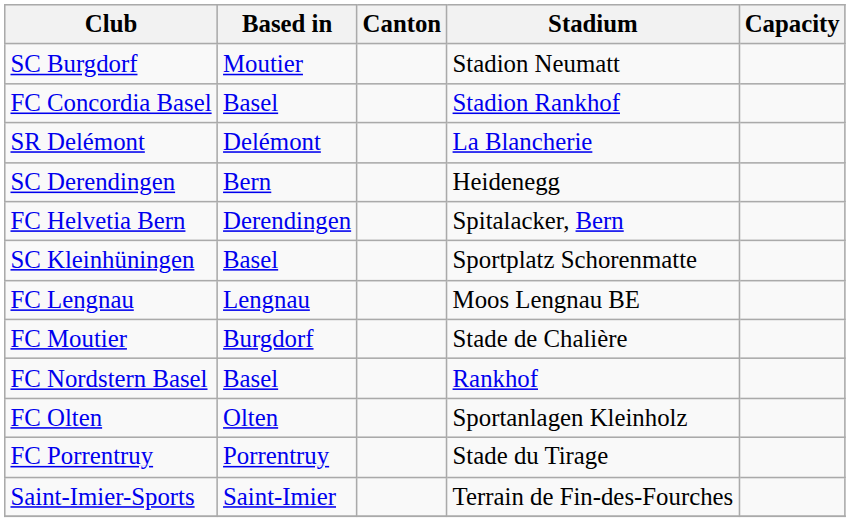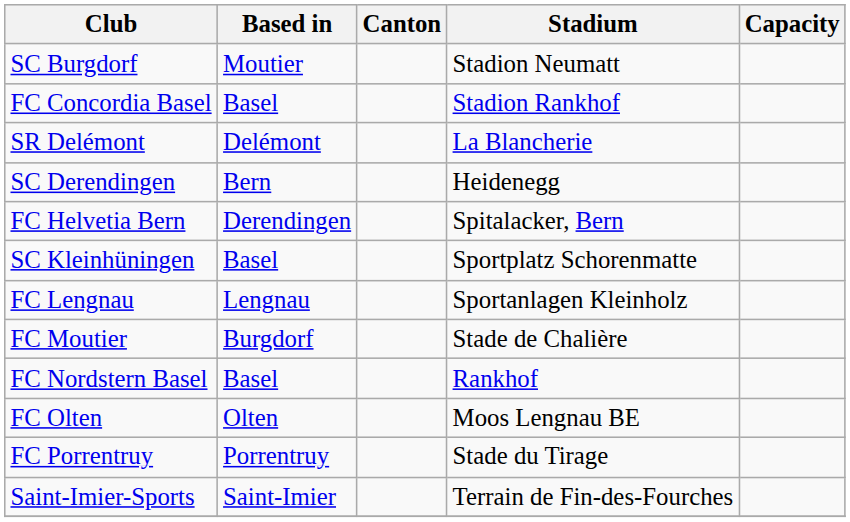 <table class="wikitable">
 <tr>
 <th>Club</th>
 <th>Based in</th>
 <th>Canton</th>
 <th>Stadium</th>
 <th>Capacity</th>
 </tr>
 <tr>
 <td><a href='#'>SC Burgdorf</a></td>
 <td><a href='#'>Moutier</a></td>
 <td></td>
 <td>Stadion Neumatt</td>
 <td></td>
 </tr>
 <tr>
 <td><a href='#'>FC Concordia Basel</a></td>
 <td><a href='#'>Basel</a></td>
 <td></td>
 <td><a href='#'>Stadion Rankhof</a></td>
 <td></td>
 </tr>
 <tr>
 <td><a href='#'>SR Delémont</a></td>
 <td><a href='#'>Delémont</a></td>
 <td></td>
 <td><a href='#'>La Blancherie</a></td>
 <td></td>
 </tr>
 <tr>
 <td><a href='#'>SC Derendingen</a></td>
 <td><a href='#'>Bern</a></td>
 <td></td>
 <td>Heidenegg</td>
 <td></td>
 </tr>
 <tr>
 <td><a href='#'>FC Helvetia Bern</a></td>
 <td><a href='#'>Derendingen</a></td>
 <td></td>
 <td>Spitalacker, <a href='#'>Bern</a></td>
 <td></td>
 </tr>
 <tr>
 <td><a href='#'>SC Kleinhüningen</a></td>
 <td><a href='#'>Basel</a></td>
 <td></td>
 <td>Sportplatz Schorenmatte</td>
 <td></td>
 </tr>
 <tr>
 <td><a href='#'>FC Lengnau</a></td>
 <td><a href='#'>Lengnau</a></td>
 <td></td>
-<td>Moos Lengnau BE</td>
+<td>Sportanlagen Kleinholz</td>
 <td></td>
 </tr>
 <tr>
 <td><a href='#'>FC Moutier</a></td>
 <td><a href='#'>Burgdorf</a></td>
 <td></td>
 <td>Stade de Chalière</td>
 <td></td>
 </tr>
 <tr>
 <td><a href='#'>FC Nordstern Basel</a></td>
 <td><a href='#'>Basel</a></td>
 <td></td>
 <td><a href='#'>Rankhof</a></td>
 <td></td>
 </tr>
 <tr>
 <td><a href='#'>FC Olten</a></td>
 <td><a href='#'>Olten</a></td>
 <td></td>
-<td>Sportanlagen Kleinholz</td>
+<td>Moos Lengnau BE</td>
 <td></td>
 </tr>
 <tr>
 <td><a href='#'>FC Porrentruy</a></td>
 <td><a href='#'>Porrentruy</a></td>
 <td></td>
 <td>Stade du Tirage</td>
 <td></td>
 </tr>
 <tr>
 <td><a href='#'>Saint-Imier-Sports</a></td>
 <td><a href='#'>Saint-Imier</a></td>
 <td></td>
 <td>Terrain de Fin-des-Fourches</td>
 <td></td>
 </tr>
 <tr>
 </tr>
 </table>
